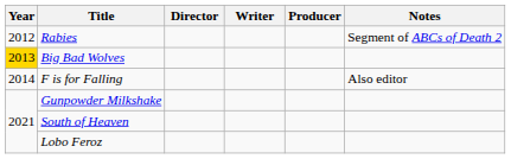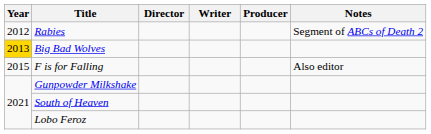 <table class="wikitable">
 <tr>
 <th>Year</th>
 <th>Title</th>
 <th width=65>Director</th>
 <th width=65>Writer</th>
 <th width=65>Producer</th>
 <th>Notes</th>
 </tr>
 <tr>
 <td>2012</td>
 <td><em><a href='#'>Rabies</a></em></td>
 <td></td>
 <td></td>
 <td></td>
 <td>Segment of <em><a href='#'>ABCs of Death 2</a></em></td>
 </tr>
 <tr>
 <td style="background: gold;">2013</td>
 <td><em><a href='#'>Big Bad Wolves</a></em></td>
 <td></td>
 <td></td>
 <td></td>
 <td></td>
 </tr>
 <tr>
-<td>2014</td>
+<td>2015</td>
 <td><em>F is for Falling</em></td>
 <td></td>
 <td></td>
 <td></td>
 <td>Also editor</td>
 </tr>
 <tr>
 <td rowspan=3>2021</td>
 <td><em><a href='#'>Gunpowder Milkshake</a></em></td>
 <td></td>
 <td></td>
 <td></td>
 <td></td>
 </tr>
 <tr>
 <td><em><a href='#'>South of Heaven</a></em></td>
 <td></td>
 <td></td>
 <td></td>
 <td></td>
 </tr>
 <tr>
 <td><em>Lobo Feroz</em></td>
 <td></td>
 <td></td>
 <td></td>
 <td></td>
 </tr>
 </table>
